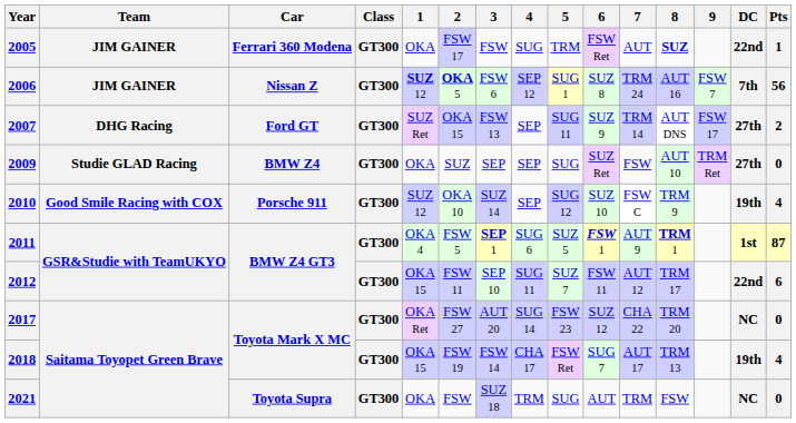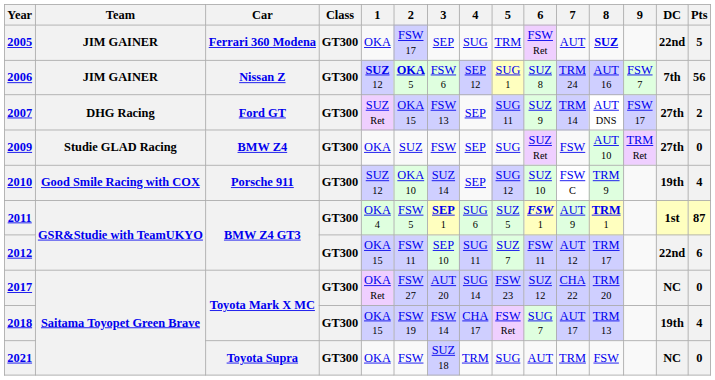 <table class="wikitable" style="text-align:center; font-size:90%">
 <tr>
 <th>Year</th>
 <th>Team</th>
 <th>Car</th>
 <th>Class</th>
 <th>1</th>
 <th>2</th>
 <th>3</th>
 <th>4</th>
 <th>5</th>
 <th>6</th>
 <th>7</th>
 <th>8</th>
 <th>9</th>
 <th>DC</th>
 <th>Pts</th>
 </tr>
 <tr>
 <th><a href='#'>2005</a></th>
 <th>JIM GAINER</th>
 <th><a href='#'>Ferrari 360 Modena</a></th>
 <th>GT300</th>
 <td><a href='#'>OKA</a></td>
 <td bgcolor="#CFCFFF"><a href='#'>FSW</a><br><small>17</small></td>
-<td><a href='#'>FSW</a></td>
+<td><a href='#'>SEP</a></td>
 <td><a href='#'>SUG</a></td>
 <td><a href='#'>TRM</a></td>
 <td bgcolor="#EFCFFF"><a href='#'>FSW</a><br><small>Ret</small></td>
 <td><a href='#'>AUT</a></td>
 <td><strong><a href='#'>SUZ</a></strong></td>
 <td></td>
 <th>22nd</th>
-<th>1</th>
+<th>5</th>
 </tr>
 <tr>
 <th><a href='#'>2006</a></th>
 <th>JIM GAINER</th>
 <th><a href='#'>Nissan Z</a></th>
 <th>GT300</th>
 <td bgcolor="#CFCFFF"><strong><a href='#'>SUZ</a></strong><br><small>12</small></td>
 <td bgcolor="#DFFFDF"><strong><a href='#'>OKA</a></strong><br><small>5</small></td>
 <td bgcolor="#DFFFDF"><a href='#'>FSW</a><br><small>6</small></td>
 <td bgcolor="#CFCFFF"><a href='#'>SEP</a><br><small>12</small></td>
 <td bgcolor="#FFFFBF"><a href='#'>SUG</a><br><small>1</small></td>
 <td bgcolor="#DFFFDF"><a href='#'>SUZ</a><br><small>8</small></td>
 <td bgcolor="#CFCFFF"><a href='#'>TRM</a><br><small>24</small></td>
 <td bgcolor="#CFCFFF"><a href='#'>AUT</a><br><small>16</small></td>
 <td bgcolor="#DFFFDF"><a href='#'>FSW</a><br><small>7</small></td>
 <th>7th</th>
 <th>56</th>
 </tr>
 <tr>
 <th><a href='#'>2007</a></th>
 <th>DHG Racing</th>
 <th><a href='#'>Ford GT</a></th>
 <th>GT300</th>
 <td bgcolor="#EFCFFF"><a href='#'>SUZ</a><br><small>Ret</small></td>
 <td bgcolor="#CFCFFF"><a href='#'>OKA</a><br><small>15</small></td>
 <td bgcolor="#CFCFFF"><a href='#'>FSW</a><br><small>13</small></td>
 <td><a href='#'>SEP</a></td>
 <td bgcolor="#CFCFFF"><a href='#'>SUG</a><br><small>11</small></td>
 <td bgcolor="#DFFFDF"><a href='#'>SUZ</a><br><small>9</small></td>
 <td bgcolor="#CFCFFF"><a href='#'>TRM</a><br><small>14</small></td>
 <td bgcolor="#FFFFFF"><a href='#'>AUT</a><br><small>DNS</small></td>
 <td bgcolor="#CFCFFF"><a href='#'>FSW</a><br><small>17</small></td>
 <th>27th</th>
 <th>2</th>
 </tr>
 <tr>
 <th><a href='#'>2009</a></th>
 <th>Studie GLAD Racing</th>
 <th><a href='#'>BMW Z4</a></th>
 <th>GT300</th>
 <td><a href='#'>OKA</a></td>
 <td><a href='#'>SUZ</a></td>
-<td><a href='#'>SEP</a></td>
+<td><a href='#'>FSW</a></td>
 <td><a href='#'>SEP</a></td>
 <td><a href='#'>SUG</a></td>
 <td bgcolor="#EFCFFF"><a href='#'>SUZ</a><br><small>Ret</small></td>
 <td><a href='#'>FSW</a></td>
 <td bgcolor="#DFFFDF"><a href='#'>AUT</a><br><small>10</small></td>
 <td bgcolor="#EFCFFF"><a href='#'>TRM</a><br><small>Ret</small></td>
 <th>27th</th>
 <th>0</th>
 </tr>
 <tr>
 <th><a href='#'>2010</a></th>
 <th><a href='#'>Good Smile Racing with COX</a></th>
 <th><a href='#'>Porsche 911</a></th>
 <th>GT300</th>
 <td bgcolor="#CFCFFF"><a href='#'>SUZ</a><br><small>12</small></td>
 <td bgcolor="#DFFFDF"><a href='#'>OKA</a><br><small>10</small></td>
 <td bgcolor="#CFCFFF"><a href='#'>SUZ</a><br><small>14</small></td>
 <td><a href='#'>SEP</a></td>
 <td bgcolor="#CFCFFF"><a href='#'>SUG</a><br><small>12</small></td>
 <td bgcolor="#DFFFDF"><a href='#'>SUZ</a><br><small>10</small></td>
 <td bgcolor="#FFFFFF"><a href='#'>FSW</a><br><small>C</small></td>
 <td bgcolor="#DFFFDF"><a href='#'>TRM</a><br><small>9</small></td>
 <td></td>
 <th>19th</th>
 <th>4</th>
 </tr>
 <tr>
 <th><a href='#'>2011</a></th>
 <th rowspan="2"><a href='#'>GSR&Studie with TeamUKYO</a></th>
 <th rowspan="2"><a href='#'>BMW Z4 GT3</a></th>
 <th>GT300</th>
 <td bgcolor="#DFFFDF"><a href='#'>OKA</a><br><small>4</small></td>
 <td bgcolor="#DFFFDF"><a href='#'>FSW</a><br><small>5</small></td>
 <td bgcolor="#FFFFBF"><strong><a href='#'>SEP</a></strong><br><small>1</small></td>
 <td bgcolor="#DFFFDF"><a href='#'>SUG</a><br><small>6</small></td>
 <td bgcolor="#DFFFDF"><a href='#'>SUZ</a><br><small>5</small></td>
 <td bgcolor="#FFFFBF"><strong><em><a href='#'>FSW</a></em></strong><br><small>1</small></td>
 <td bgcolor="#DFFFDF"><a href='#'>AUT</a><br><small>9</small></td>
 <td bgcolor="#FFFFBF"><strong><a href='#'>TRM</a></strong><br><small>1</small></td>
 <td></td>
 <td bgcolor="#FFFFBF"><strong>1st</strong></td>
 <td bgcolor="#FFFFBF"><strong>87</strong></td>
 </tr>
 <tr>
 <th><a href='#'>2012</a></th>
 <th>GT300</th>
 <td bgcolor="#CFCFFF"><a href='#'>OKA</a><br><small>15</small></td>
 <td bgcolor="#CFCFFF"><a href='#'>FSW</a><br><small>11</small></td>
 <td bgcolor="#DFFFDF"><a href='#'>SEP</a><br><small>10</small></td>
 <td bgcolor="#CFCFFF"><a href='#'>SUG</a><br><small>11</small></td>
 <td bgcolor="#DFFFDF"><a href='#'>SUZ</a><br><small>7</small></td>
 <td bgcolor="#CFCFFF"><a href='#'>FSW</a><br><small>11</small></td>
 <td bgcolor="#CFCFFF"><a href='#'>AUT</a><br><small>12</small></td>
 <td bgcolor="#CFCFFF"><a href='#'>TRM</a><br><small>17</small></td>
 <td></td>
 <th>22nd</th>
 <th>6</th>
 </tr>
 <tr>
 <th><a href='#'>2017</a></th>
 <th rowspan="3"><a href='#'>Saitama Toyopet Green Brave</a></th>
 <th rowspan="2"><a href='#'>Toyota Mark X MC</a></th>
 <th>GT300</th>
 <td bgcolor="#EFCFFF"><a href='#'>OKA</a><br><small>Ret</small></td>
 <td bgcolor="#CFCFFF"><a href='#'>FSW</a><br><small>27</small></td>
 <td bgcolor="#CFCFFF"><a href='#'>AUT</a><br><small>20</small></td>
 <td bgcolor="#CFCFFF"><a href='#'>SUG</a><br><small>14</small></td>
 <td bgcolor="#CFCFFF"><a href='#'>FSW</a><br><small>23</small></td>
 <td bgcolor="#CFCFFF"><a href='#'>SUZ</a><br><small>12</small></td>
 <td bgcolor="#CFCFFF"><a href='#'>CHA</a><br><small>22</small></td>
 <td bgcolor="#CFCFFF"><a href='#'>TRM</a><br><small>20</small></td>
 <td></td>
 <th>NC</th>
 <th>0</th>
 </tr>
 <tr>
 <th><a href='#'>2018</a></th>
 <th>GT300</th>
 <td bgcolor="#CFCFFF"><a href='#'>OKA</a><br><small>15</small></td>
 <td bgcolor="#CFCFFF"><a href='#'>FSW</a><br><small>19</small></td>
 <td bgcolor="#CFCFFF"><a href='#'>FSW</a><br><small>14</small></td>
 <td bgcolor="#CFCFFF"><a href='#'>CHA</a><br><small>17</small></td>
 <td bgcolor="#EFCFFF"><a href='#'>FSW</a><br><small>Ret</small></td>
 <td bgcolor="#DFFFDF"><a href='#'>SUG</a><br><small>7</small></td>
 <td bgcolor="#CFCFFF"><a href='#'>AUT</a><br><small>17</small></td>
 <td bgcolor="#CFCFFF"><a href='#'>TRM</a><br><small>13</small></td>
 <td></td>
 <th>19th</th>
 <th>4</th>
 </tr>
 <tr>
 <th><a href='#'>2021</a></th>
 <th><a href='#'>Toyota Supra</a></th>
 <th>GT300</th>
 <td><a href='#'>OKA</a></td>
 <td><a href='#'>FSW</a></td>
 <td bgcolor="#CFCFFF"><a href='#'>SUZ</a><br><small>18</small></td>
 <td><a href='#'>TRM</a></td>
 <td><a href='#'>SUG</a></td>
 <td><a href='#'>AUT</a></td>
 <td><a href='#'>TRM</a></td>
 <td><a href='#'>FSW</a></td>
 <td></td>
 <th>NC</th>
 <th>0</th>
 </tr>
 </table>
